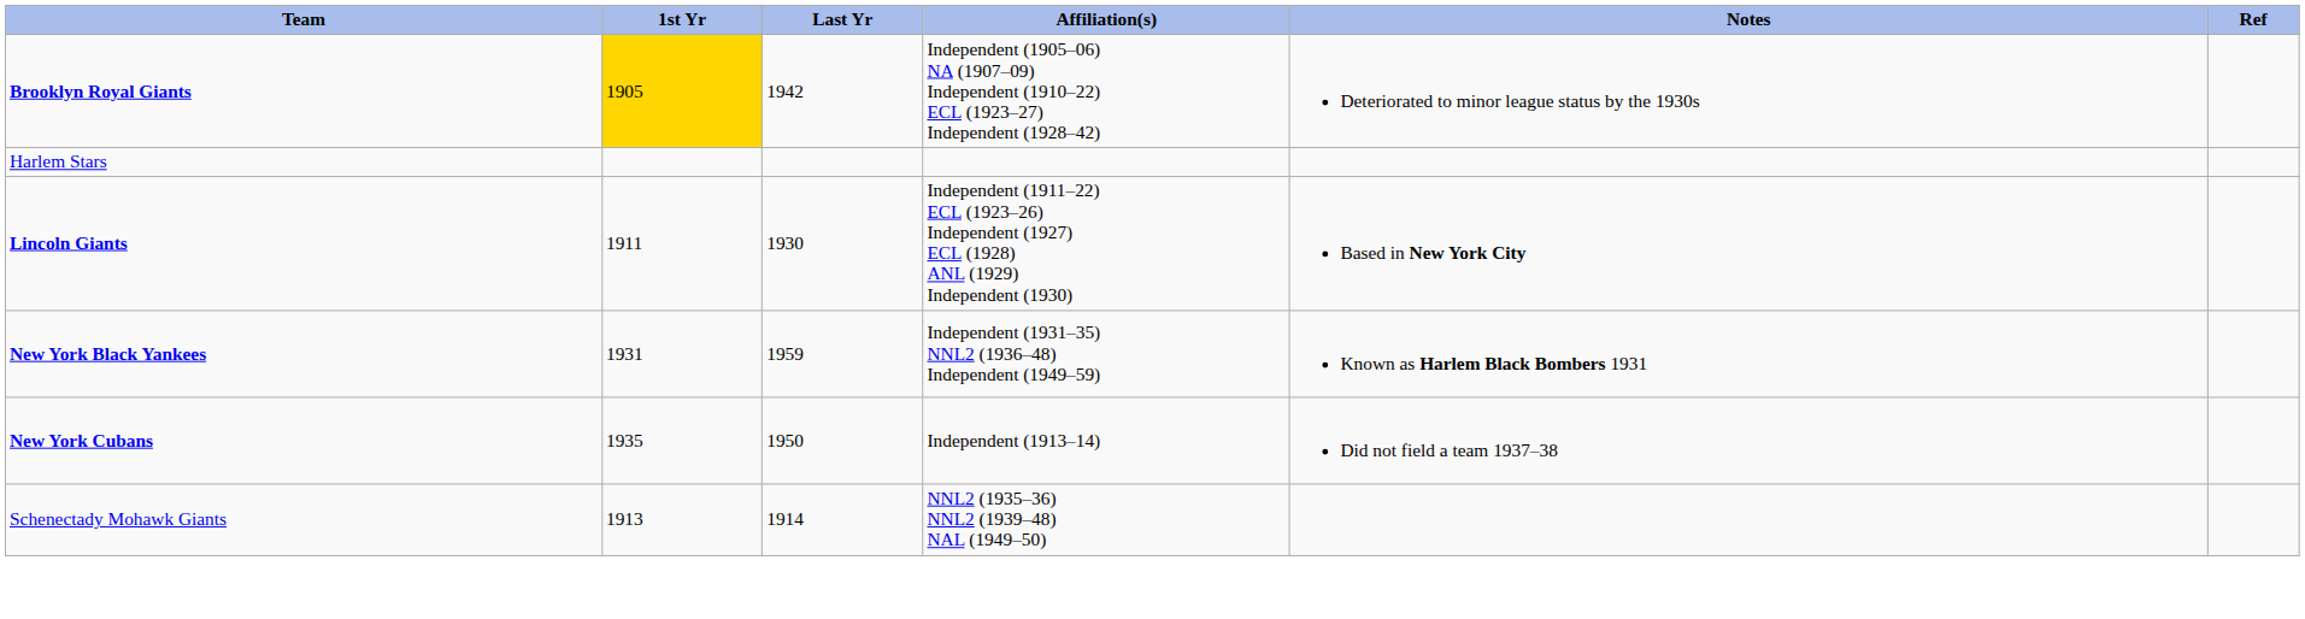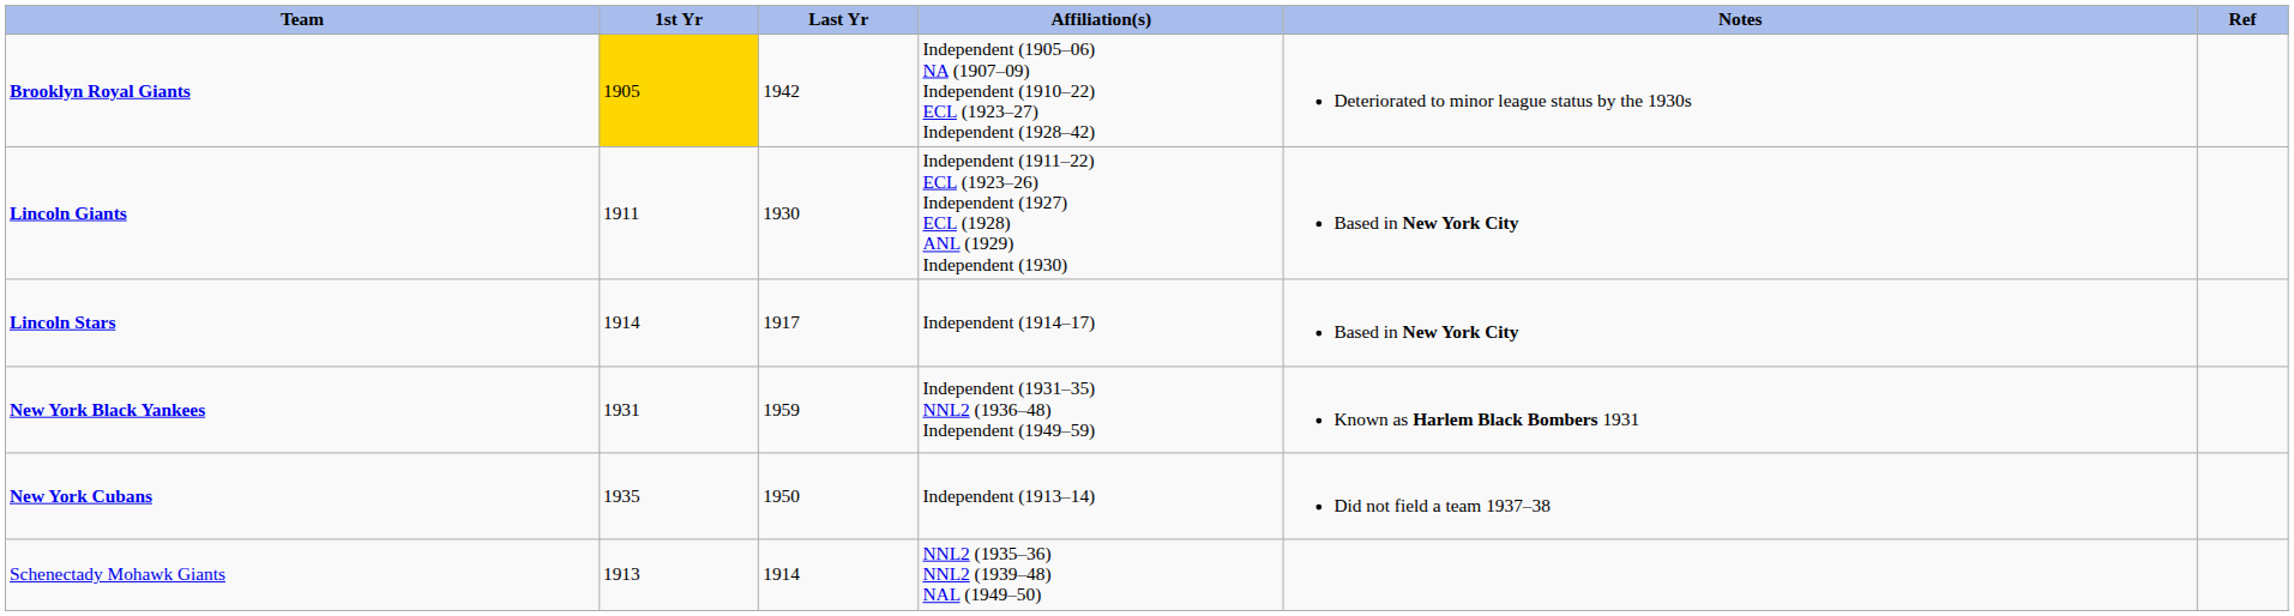 <table class="wikitable" style="width: 100%">
 <tr>
 <th style="background:#a8bdec; width:26%;">Team</th>
 <th style="width:7%; background:#a8bdec;">1st Yr</th>
 <th style="width:7%; background:#a8bdec;">Last Yr</th>
 <th style="width:16%; background:#a8bdec;">Affiliation(s)</th>
 <th style="width:40%; background:#a8bdec;">Notes</th>
 <th style="width:4%; background:#a8bdec;">Ref</th>
 </tr>
 <tr>
 <td><strong><a href='#'>Brooklyn Royal Giants</a></strong></td>
 <td style="background: gold;">1905</td>
 <td>1942</td>
 <td>Independent (1905–06)<br><a href='#'>NA</a> (1907–09)<br>Independent (1910–22)<br><a href='#'>ECL</a> (1923–27)<br>Independent (1928–42)</td>
 <td><br><ul><li>Deteriorated to minor league status by the 1930s</li></ul></td>
 <td></td>
 </tr>
 <tr>
-<td><a href='#'>Harlem Stars</a></td>
-<td></td>
-<td></td>
-<td></td>
-<td></td>
-<td></td>
-</tr>
-<tr>
 <td><strong><a href='#'>Lincoln Giants</a></strong></td>
 <td>1911</td>
 <td>1930</td>
 <td>Independent (1911–22)<br><a href='#'>ECL</a> (1923–26)<br>Independent (1927)<br><a href='#'>ECL</a> (1928)<br><a href='#'>ANL</a> (1929)<br>Independent (1930)</td>
+<td><br><ul><li>Based in <strong>New York City</strong></li></ul></td>
+<td></td>
+</tr>
+<tr>
+<td><strong><a href='#'>Lincoln Stars</a></strong></td>
+<td>1914</td>
+<td>1917</td>
+<td>Independent (1914–17)</td>
 <td><br><ul><li>Based in <strong>New York City</strong></li></ul></td>
 <td></td>
 </tr>
 <tr>
 <td><strong><a href='#'>New York Black Yankees</a></strong></td>
 <td>1931</td>
 <td>1959</td>
 <td>Independent (1931–35)<br><a href='#'>NNL2</a> (1936–48)<br>Independent (1949–59)</td>
 <td><br><ul><li>Known as <strong>Harlem Black Bombers</strong> 1931</li></ul></td>
 <td></td>
 </tr>
 <tr>
 <td><strong><a href='#'>New York Cubans</a></strong></td>
 <td>1935</td>
 <td>1950</td>
 <td>Independent (1913–14)</td>
 <td><br><ul><li>Did not field a team 1937–38</li></ul></td>
 <td></td>
 </tr>
 <tr>
 <td><a href='#'>Schenectady Mohawk Giants</a></td>
 <td>1913</td>
 <td>1914</td>
 <td><a href='#'>NNL2</a> (1935–36)<br><a href='#'>NNL2</a> (1939–48)<br><a href='#'>NAL</a> (1949–50)</td>
 <td></td>
 <td></td>
 </tr>
 </table>
